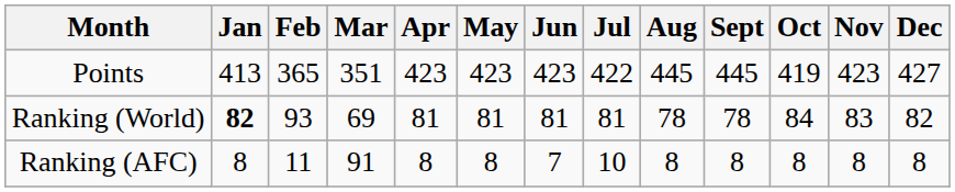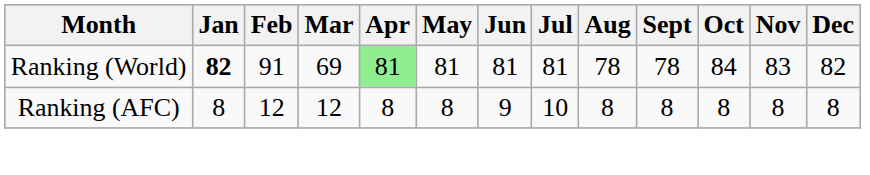 <table class="wikitable" style="text-align: Center;">
 <tr>
 <th>Month</th>
 <th>Jan</th>
 <th>Feb</th>
 <th>Mar</th>
 <th>Apr</th>
 <th>May</th>
 <th>Jun</th>
 <th>Jul</th>
 <th>Aug</th>
 <th>Sept</th>
 <th>Oct</th>
 <th>Nov</th>
 <th>Dec</th>
 </tr>
 <tr>
-<td>Points</td>
-<td>413</td>
-<td>365</td>
-<td>351</td>
-<td>423</td>
-<td>423</td>
-<td>423</td>
-<td>422</td>
-<td>445</td>
-<td>445</td>
-<td>419</td>
-<td>423</td>
-<td>427</td>
-</tr>
-<tr>
 <td>Ranking (World)</td>
 <td><strong>82</strong></td>
-<td>93</td>
+<td>91</td>
 <td>69</td>
-<td>81</td>
+<td style="background: lightgreen;">81</td>
 <td>81</td>
 <td>81</td>
 <td>81</td>
 <td>78</td>
 <td>78</td>
 <td>84</td>
 <td>83</td>
 <td>82</td>
 </tr>
 <tr>
 <td>Ranking (AFC)</td>
 <td>8</td>
-<td>11</td>
-<td>91</td>
+<td>12</td>
+<td>12</td>
 <td>8</td>
 <td>8</td>
-<td>7</td>
+<td>9</td>
 <td>10</td>
 <td>8</td>
 <td>8</td>
 <td>8</td>
 <td>8</td>
 <td>8</td>
 </tr>
 </table>
